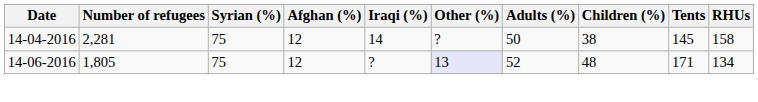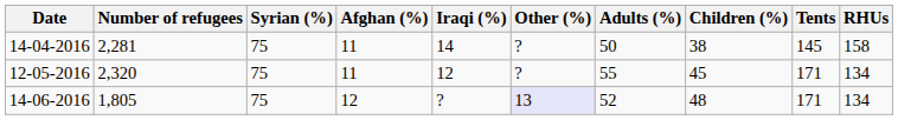 <table class="wikitable">
 <tr>
 <th>Date</th>
 <th>Number of refugees</th>
 <th>Syrian (%)</th>
 <th>Afghan (%)</th>
 <th>Iraqi (%)</th>
 <th>Other (%)</th>
 <th>Adults (%)</th>
 <th>Children (%)</th>
 <th>Tents</th>
 <th>RHUs</th>
 </tr>
 <tr>
 <td>14-04-2016</td>
 <td>2,281</td>
 <td>75</td>
-<td>12</td>
+<td>11</td>
 <td>14</td>
 <td>?</td>
 <td>50</td>
 <td>38</td>
 <td>145</td>
 <td>158</td>
+</tr>
+<tr>
+<td>12-05-2016</td>
+<td>2,320</td>
+<td>75</td>
+<td>11</td>
+<td>12</td>
+<td>?</td>
+<td>55</td>
+<td>45</td>
+<td>171</td>
+<td>134</td>
 </tr>
 <tr>
 <td>14-06-2016</td>
 <td>1,805</td>
 <td>75</td>
 <td>12</td>
 <td>?</td>
 <td style="background: lavender;">13</td>
 <td>52</td>
 <td>48</td>
 <td>171</td>
 <td>134</td>
 </tr>
 </table>
